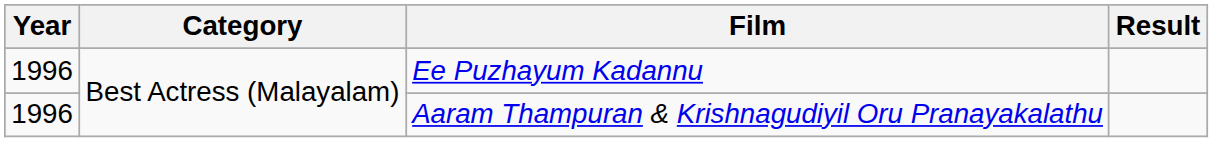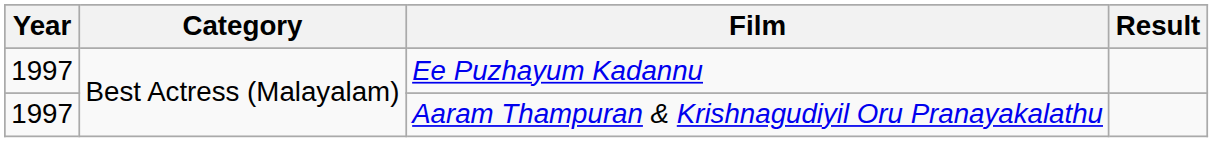 <table class="wikitable">
 <tr>
 <th>Year</th>
 <th>Category</th>
 <th>Film</th>
 <th>Result</th>
 </tr>
 <tr>
-<td>1996</td>
+<td>1997</td>
 <td rowspan="2">Best Actress (Malayalam)</td>
 <td><em><a href='#'>Ee Puzhayum Kadannu</a></em></td>
 <td></td>
 </tr>
 <tr>
-<td>1996</td>
+<td>1997</td>
 <td><em><a href='#'>Aaram Thampuran</a> &</em> <em><a href='#'>Krishnagudiyil Oru Pranayakalathu</a></em></td>
 <td></td>
 </tr>
 </table>
